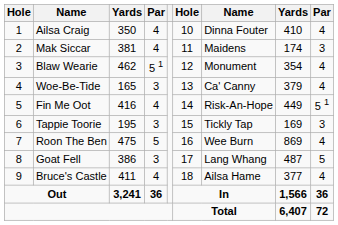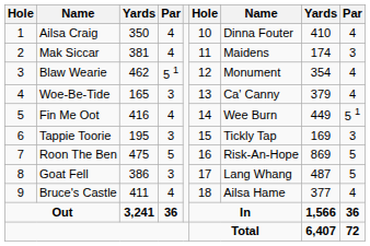 <table class=wikitable>
 <tr>
 <th>Hole</th>
 <th>Name</th>
 <th>Yards</th>
 <th>Par</th>
 <th></th>
 <th>Hole</th>
 <th>Name</th>
 <th>Yards</th>
 <th>Par</th>
 </tr>
 <tr>
 <td align=center>1</td>
 <td>Ailsa Craig</td>
 <td align=center>350</td>
 <td align=center>4</td>
 <td rowspan=10></td>
 <td align=center>10</td>
 <td>Dinna Fouter</td>
 <td align=center>410</td>
 <td align=center>4</td>
 </tr>
 <tr>
 <td align=center>2</td>
 <td>Mak Siccar</td>
 <td align=center>381</td>
 <td align=center>4</td>
 <td align=center>11</td>
 <td>Maidens</td>
 <td align=center>174</td>
 <td align=center>3</td>
 </tr>
 <tr>
 <td align=center>3</td>
 <td>Blaw Wearie</td>
 <td align=center>462</td>
 <td align=center>5 <sup>1</sup></td>
 <td align=center>12</td>
 <td>Monument</td>
 <td align=center>354</td>
 <td align=center>4</td>
 </tr>
 <tr>
 <td align=center>4</td>
 <td>Woe-Be-Tide</td>
 <td align=center>165</td>
 <td align=center>3</td>
 <td align=center>13</td>
 <td>Ca' Canny</td>
 <td align=center>379</td>
 <td align=center>4</td>
 </tr>
 <tr>
 <td align=center>5</td>
 <td>Fin Me Oot</td>
 <td align=center>416</td>
 <td align=center>4</td>
 <td align=center>14</td>
-<td>Risk-An-Hope</td>
+<td>Wee Burn</td>
 <td align=center>449</td>
 <td align=center>5 <sup>1</sup></td>
 </tr>
 <tr>
 <td align=center>6</td>
 <td>Tappie Toorie</td>
 <td align=center>195</td>
 <td align=center>3</td>
 <td align=center>15</td>
 <td>Tickly Tap</td>
 <td align=center>169</td>
 <td align=center>3</td>
 </tr>
 <tr>
 <td align=center>7</td>
 <td>Roon The Ben</td>
 <td align=center>475</td>
 <td align=center>5</td>
 <td align=center>16</td>
-<td>Wee Burn</td>
+<td>Risk-An-Hope</td>
 <td align=center>869</td>
-<td align=center>4</td>
+<td align=center>5</td>
 </tr>
 <tr>
 <td align=center>8</td>
 <td>Goat Fell</td>
 <td align=center>386</td>
 <td align=center>3</td>
 <td align=center>17</td>
 <td>Lang Whang</td>
 <td align=center>487</td>
 <td align=center>5</td>
 </tr>
 <tr>
 <td align=center>9</td>
 <td>Bruce's Castle</td>
 <td align=center>411</td>
 <td align=center>4</td>
 <td align=center>18</td>
 <td>Ailsa Hame</td>
 <td align=center>377</td>
 <td align=center>4</td>
 </tr>
 <tr>
 <td colspan=2 align=center><strong>Out</strong></td>
 <td align=center><strong>3,241</strong></td>
 <td align=center><strong>36</strong></td>
 <td colspan=2 align=center><strong>In</strong></td>
 <td align=center><strong>1,566</strong></td>
 <td align=center><strong>36</strong></td>
 </tr>
 <tr>
 <td colspan=5></td>
 <td colspan=2 align=center><strong>Total</strong></td>
 <td align=center><strong>6,407</strong></td>
 <td align=center><strong>72</strong></td>
 </tr>
 </table>
